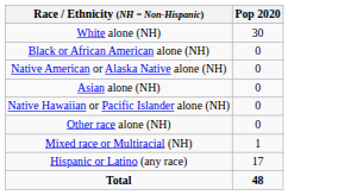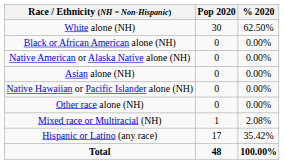 <table class="wikitable" style="text-align:center;">
 <tr>
 <th>Race / Ethnicity <small>(<em>NH = Non-Hispanic</em>)</small></th>
 <th>Pop 2020</th>
+<th>% 2020</th>
 </tr>
 <tr>
 <td><a href='#'>White</a> alone (NH)</td>
 <td>30</td>
+<td>62.50%</td>
 </tr>
 <tr>
 <td><a href='#'>Black or African American</a> alone (NH)</td>
 <td>0</td>
+<td>0.00%</td>
 </tr>
 <tr>
 <td><a href='#'>Native American</a> or <a href='#'>Alaska Native</a> alone (NH)</td>
 <td>0</td>
+<td>0.00%</td>
 </tr>
 <tr>
 <td><a href='#'>Asian</a> alone (NH)</td>
 <td>0</td>
+<td>0.00%</td>
 </tr>
 <tr>
 <td><a href='#'>Native Hawaiian</a> or <a href='#'>Pacific Islander</a> alone (NH)</td>
 <td>0</td>
+<td>0.00%</td>
 </tr>
 <tr>
 <td><a href='#'>Other race</a> alone (NH)</td>
 <td>0</td>
+<td>0.00%</td>
 </tr>
 <tr>
 <td><a href='#'>Mixed race or Multiracial</a> (NH)</td>
 <td>1</td>
+<td>2.08%</td>
 </tr>
 <tr>
 <td><a href='#'>Hispanic or Latino</a> (any race)</td>
 <td>17</td>
+<td>35.42%</td>
 </tr>
 <tr>
 <td><strong>Total</strong></td>
 <td><strong>48</strong></td>
+<td><strong>100.00%</strong></td>
 </tr>
 </table>
